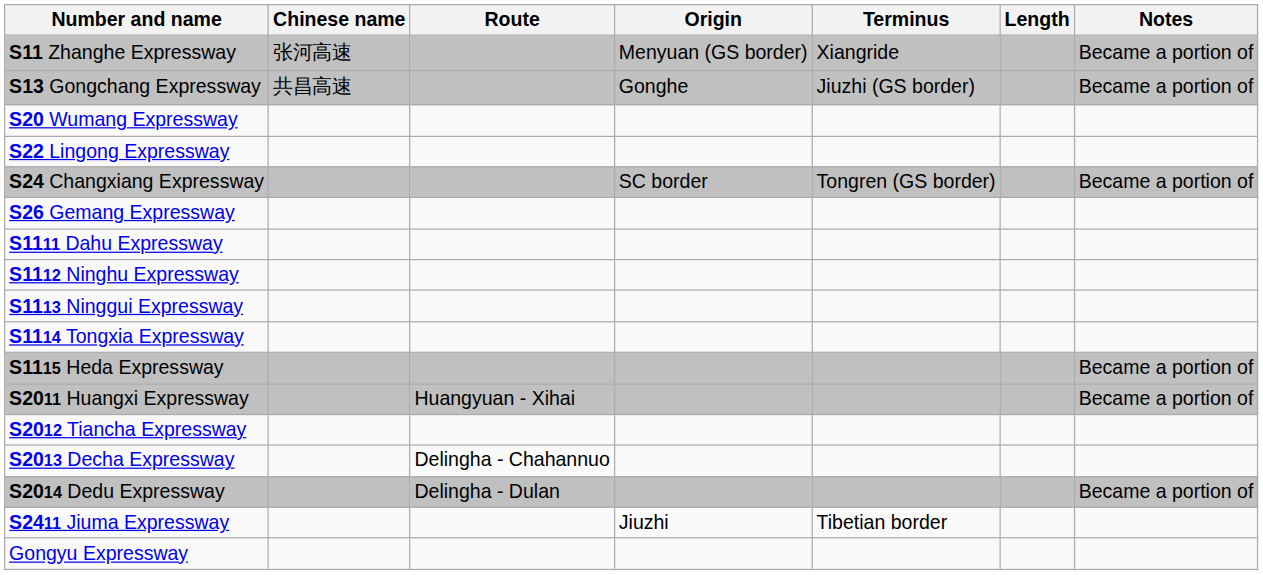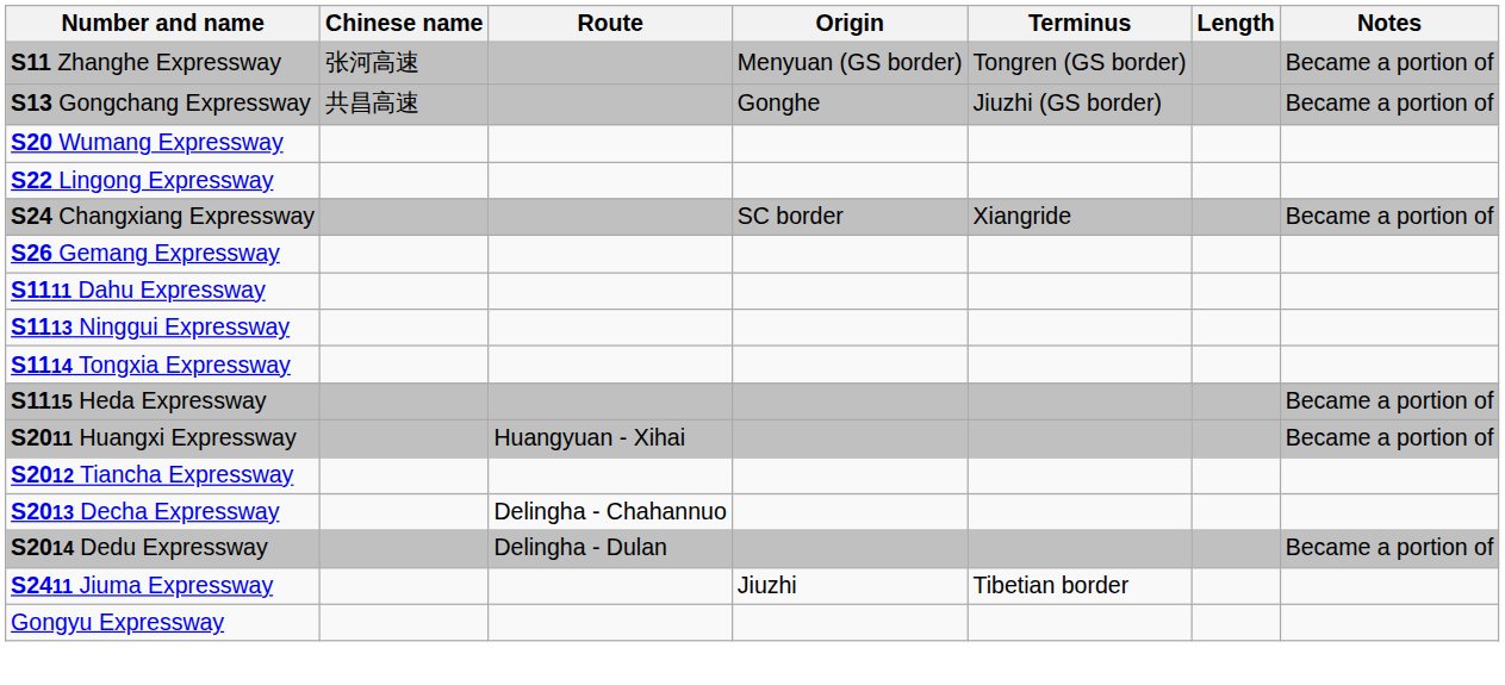 <table class="wikitable collapsible">
 <tr>
 <th>Number and name</th>
 <th>Chinese name</th>
 <th>Route</th>
 <th>Origin</th>
 <th>Terminus</th>
 <th>Length</th>
 <th>Notes</th>
 </tr>
 <tr style="background:Silver; color:black;">
 <td> <strong>S11</strong> Zhanghe Expressway</td>
 <td>张河高速</td>
 <td></td>
 <td>Menyuan (GS border)</td>
-<td>Xiangride</td>
+<td>Tongren (GS border)</td>
 <td></td>
 <td>Became a portion of </td>
 </tr>
 <tr style="background:Silver; color:black;">
 <td> <strong>S13</strong> Gongchang Expressway</td>
 <td>共昌高速</td>
 <td></td>
 <td>Gonghe</td>
 <td>Jiuzhi (GS border)</td>
 <td></td>
 <td>Became a portion of </td>
 </tr>
 <tr>
 <td> <a href='#'><strong>S20</strong> Wumang Expressway</a></td>
 <td></td>
 <td></td>
 <td></td>
 <td></td>
 <td></td>
 <td></td>
 </tr>
 <tr>
 <td> <a href='#'><strong>S22</strong> Lingong Expressway</a></td>
 <td></td>
 <td></td>
 <td></td>
 <td></td>
 <td></td>
 <td></td>
 </tr>
 <tr style="background:Silver; color:black;">
 <td> <strong>S24</strong> Changxiang Expressway</td>
 <td></td>
 <td></td>
 <td>SC border</td>
-<td>Tongren (GS border)</td>
+<td>Xiangride</td>
 <td></td>
 <td>Became a portion of </td>
 </tr>
 <tr>
 <td><a href='#'><strong>S26</strong> Gemang Expressway</a></td>
 <td></td>
 <td></td>
 <td></td>
 <td></td>
 <td></td>
 <td></td>
 </tr>
 <tr>
 <td> <a href='#'><strong>S11<small>11</small></strong> Dahu Expressway</a></td>
-<td></td>
-<td></td>
-<td></td>
-<td></td>
-<td></td>
-<td></td>
-</tr>
-<tr>
-<td> <a href='#'><strong>S11<small>12</small></strong> Ninghu Expressway</a></td>
 <td></td>
 <td></td>
 <td></td>
 <td></td>
 <td></td>
 <td></td>
 </tr>
 <tr>
 <td> <a href='#'><strong>S11<small>13</small></strong> Ninggui Expressway</a></td>
 <td></td>
 <td></td>
 <td></td>
 <td></td>
 <td></td>
 <td></td>
 </tr>
 <tr>
 <td> <a href='#'><strong>S11<small>14</small></strong> Tongxia Expressway</a></td>
 <td></td>
 <td></td>
 <td></td>
 <td></td>
 <td></td>
 <td></td>
 </tr>
 <tr style="background:Silver; color:black;">
 <td> <strong>S11<small>15</small></strong> Heda Expressway</td>
 <td></td>
 <td></td>
 <td></td>
 <td></td>
 <td></td>
 <td>Became a portion of </td>
 </tr>
 <tr style="background:Silver; color:black;">
 <td> <strong>S20<small>11</small></strong> Huangxi Expressway</td>
 <td></td>
 <td>Huangyuan - Xihai</td>
 <td></td>
 <td></td>
 <td></td>
 <td>Became a portion of </td>
 </tr>
 <tr>
 <td> <a href='#'><strong>S20<small>12</small></strong> Tiancha Expressway</a></td>
 <td></td>
 <td></td>
 <td></td>
 <td></td>
 <td></td>
 <td></td>
 </tr>
 <tr>
 <td> <a href='#'><strong>S20<small>13</small></strong> Decha Expressway</a></td>
 <td></td>
 <td>Delingha - Chahannuo</td>
 <td></td>
 <td></td>
 <td></td>
 <td></td>
 </tr>
 <tr style="background:Silver; color:black;">
 <td> <strong>S20<small>14</small></strong> Dedu Expressway</td>
 <td></td>
 <td>Delingha - Dulan</td>
 <td></td>
 <td></td>
 <td></td>
 <td>Became a portion of </td>
 </tr>
 <tr>
 <td> <a href='#'><strong>S24<small>11</small></strong> Jiuma Expressway</a></td>
 <td></td>
 <td></td>
 <td>Jiuzhi</td>
 <td>Tibetian border</td>
 <td></td>
 <td></td>
 </tr>
 <tr>
 <td> <a href='#'>Gongyu Expressway</a></td>
 <td></td>
 <td></td>
 <td></td>
 <td></td>
 <td></td>
 <td></td>
 </tr>
 </table>
